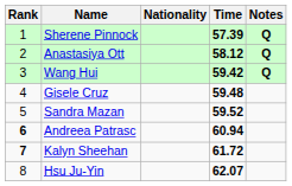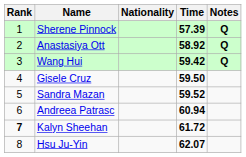 <table class="wikitable sortable" style="text-align:center">
 <tr>
 <th>Rank</th>
 <th>Name</th>
 <th>Nationality</th>
 <th>Time</th>
 <th>Notes</th>
 </tr>
 <tr bgcolor=ccffcc>
 <td>1</td>
 <td align=left><a href='#'>Sherene Pinnock</a></td>
 <td align=left></td>
 <td><strong>57.39</strong></td>
 <td><strong>Q</strong></td>
 </tr>
 <tr bgcolor=ccffcc>
 <td>2</td>
 <td align=left><a href='#'>Anastasiya Ott</a></td>
 <td align=left></td>
-<td><strong>58.12</strong></td>
+<td><strong>58.92</strong></td>
 <td><strong>Q</strong></td>
 </tr>
 <tr bgcolor=ccffcc>
 <td>3</td>
 <td align=left><a href='#'>Wang Hui</a></td>
 <td align=left></td>
 <td><strong>59.42</strong></td>
 <td><strong>Q</strong></td>
 </tr>
 <tr>
 <td>4</td>
 <td align=left><a href='#'>Gisele Cruz</a></td>
 <td align=left></td>
-<td><strong>59.48</strong></td>
+<td><strong>59.50</strong></td>
 <td></td>
 </tr>
 <tr>
 <td>5</td>
 <td align=left><a href='#'>Sandra Mazan</a></td>
 <td align=left></td>
 <td><strong>59.52</strong></td>
 <td></td>
 </tr>
 <tr>
-<td><strong>6</strong></td>
+<td>6</td>
 <td align=left><a href='#'>Andreea Patrasc</a></td>
 <td align=left></td>
 <td><strong>60.94</strong></td>
 <td></td>
 </tr>
 <tr>
 <td><strong>7</strong></td>
 <td align=left><a href='#'>Kalyn Sheehan</a></td>
 <td align=left></td>
 <td><strong>61.72</strong></td>
 <td></td>
 </tr>
 <tr>
 <td>8</td>
 <td align=left><a href='#'>Hsu Ju-Yin</a></td>
 <td align=left></td>
 <td><strong>62.07</strong></td>
 <td></td>
 </tr>
 </table>
